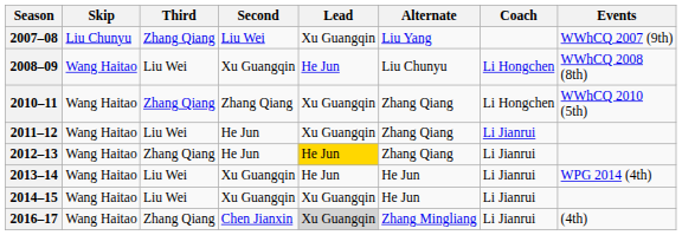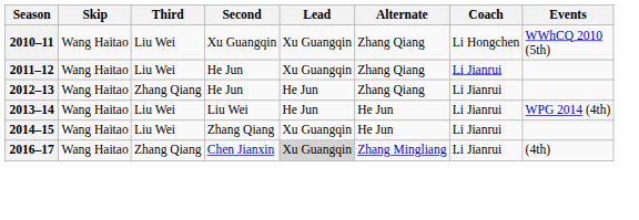 <table class="wikitable">
 <tr>
 <th scope="col" width=60>Season</th>
 <th scope="col">Skip</th>
 <th scope="col">Third</th>
 <th scope="col">Second</th>
 <th scope="col">Lead</th>
 <th scope="col">Alternate</th>
 <th scope="col">Coach</th>
 <th scope="col">Events</th>
 </tr>
 <tr>
-<th scope="row">2007–08</th>
-<td><a href='#'>Liu Chunyu</a></td>
-<td><a href='#'>Zhang Qiang</a></td>
-<td><a href='#'>Liu Wei</a></td>
-<td>Xu Guangqin</td>
-<td><a href='#'>Liu Yang</a></td>
-<td></td>
-<td><a href='#'>WWhCQ 2007</a> (9th)</td>
-</tr>
-<tr>
-<th scope="row">2008–09</th>
-<td><a href='#'>Wang Haitao</a></td>
+<th scope="row">2010–11</th>
+<td>Wang Haitao</td>
 <td>Liu Wei</td>
 <td>Xu Guangqin</td>
-<td><a href='#'>He Jun</a></td>
-<td>Liu Chunyu</td>
-<td><a href='#'>Li Hongchen</a></td>
-<td><a href='#'>WWhCQ 2008</a> <br> (8th)</td>
-</tr>
-<tr>
-<th scope="row">2010–11</th>
-<td>Wang Haitao</td>
-<td><a href='#'>Zhang Qiang</a></td>
-<td>Zhang Qiang</td>
 <td>Xu Guangqin</td>
 <td>Zhang Qiang</td>
 <td>Li Hongchen</td>
 <td><a href='#'>WWhCQ 2010</a> <br> (5th)</td>
 </tr>
 <tr>
 <th scope="row">2011–12</th>
 <td>Wang Haitao</td>
 <td>Liu Wei</td>
 <td>He Jun</td>
 <td>Xu Guangqin</td>
 <td>Zhang Qiang</td>
 <td><a href='#'>Li Jianrui</a></td>
 <td> </td>
 </tr>
 <tr>
 <th scope="row">2012–13</th>
 <td>Wang Haitao</td>
 <td>Zhang Qiang</td>
 <td>He Jun</td>
-<td style="background: gold;">He Jun</td>
+<td>He Jun</td>
 <td>Zhang Qiang</td>
 <td>Li Jianrui</td>
 <td> </td>
 </tr>
 <tr>
 <th scope="row">2013–14</th>
 <td>Wang Haitao</td>
 <td>Liu Wei</td>
-<td>Xu Guangqin</td>
+<td>Liu Wei</td>
 <td>He Jun</td>
 <td>He Jun</td>
 <td>Li Jianrui</td>
 <td><a href='#'>WPG 2014</a> (4th)</td>
 </tr>
 <tr>
 <th scope="row">2014–15</th>
 <td>Wang Haitao</td>
 <td>Liu Wei</td>
-<td>Xu Guangqin</td>
+<td>Zhang Qiang</td>
 <td>Xu Guangqin</td>
 <td>He Jun</td>
 <td>Li Jianrui</td>
 <td> </td>
 </tr>
 <tr>
 <th scope="row">2016–17</th>
 <td>Wang Haitao</td>
 <td>Zhang Qiang</td>
 <td><a href='#'>Chen Jianxin</a></td>
 <td style="background: lightgrey;">Xu Guangqin</td>
 <td><a href='#'>Zhang Mingliang</a></td>
 <td>Li Jianrui</td>
 <td> (4th)</td>
 </tr>
 </table>
